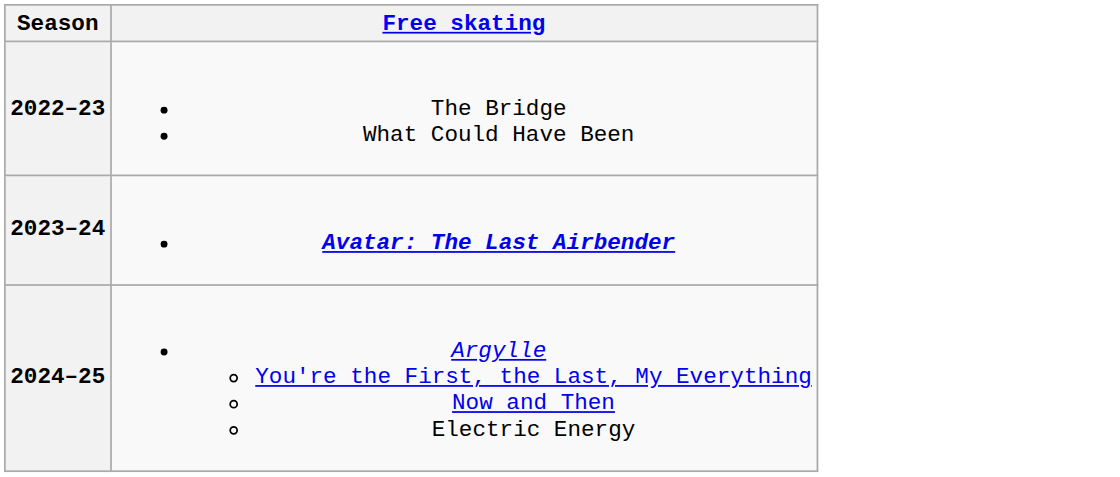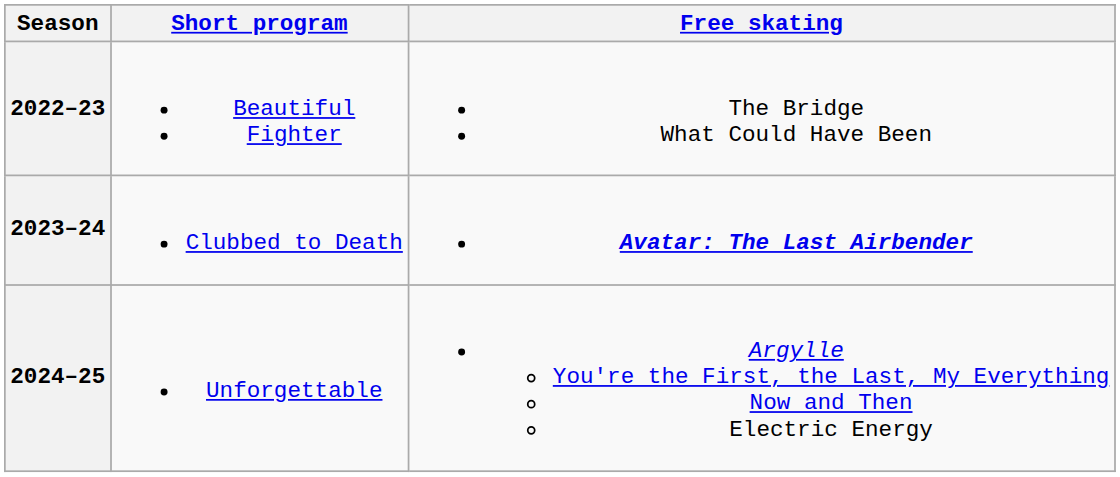 <table class=wikitable style=text-align:center>
 <tr>
 <th>Season</th>
+<th><a href='#'>Short program</a></th>
 <th><a href='#'>Free skating</a></th>
 </tr>
 <tr>
 <th>2022–23</th>
+<td><br><ul><li><a href='#'>Beautiful</a></li><li><a href='#'>Fighter</a> <br></li></ul></td>
 <td><br><ul><li>The Bridge</li><li>What Could Have Been <br> </li></ul></td>
 </tr>
 <tr>
 <th>2023–24</th>
+<td><br><ul><li><a href='#'>Clubbed to Death</a> <br> </li></ul></td>
 <td><strong><br><ul><li><em><a href='#'>Avatar: The Last Airbender</a></em> <br> </li></ul></strong></td>
 </tr>
 <tr>
 <th>2024–25</th>
+<td><br><ul><li><a href='#'>Unforgettable</a> <br> </li></ul></td>
 <td><br><ul><li><em><a href='#'>Argylle</a></em><ul><li><a href='#'>You're the First, the Last, My Everything</a> <br> </li><li><a href='#'>Now and Then</a> <br> </li><li>Electric Energy <br> </li></ul></li></ul></td>
 </tr>
 </table>
